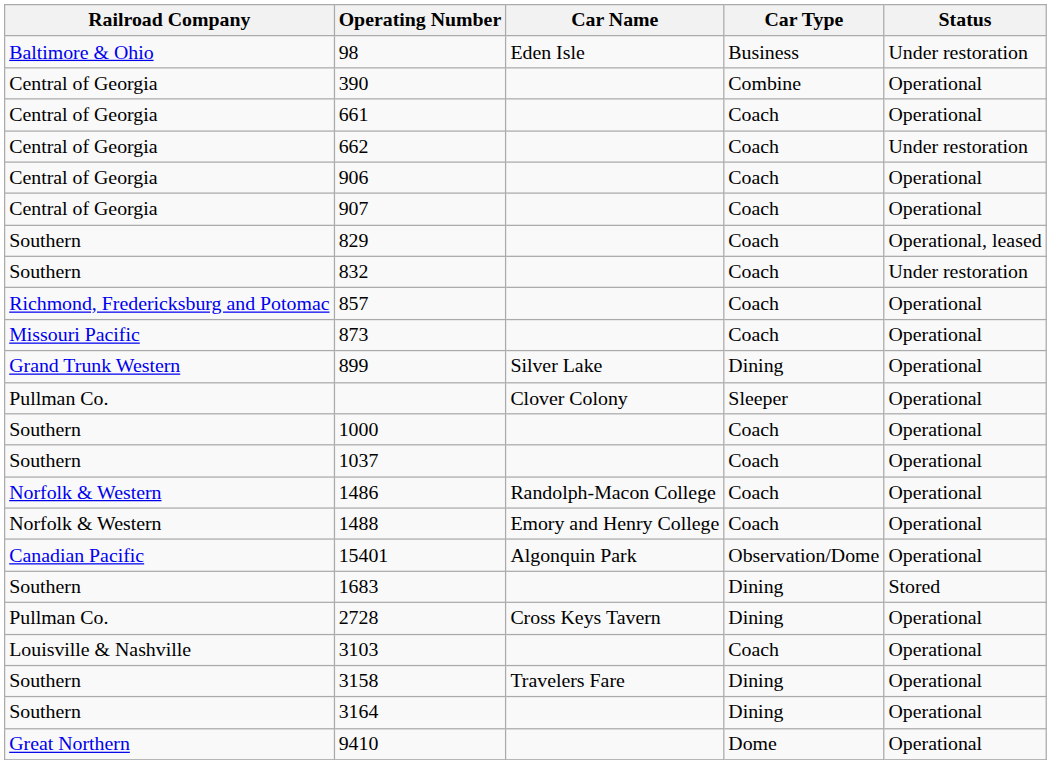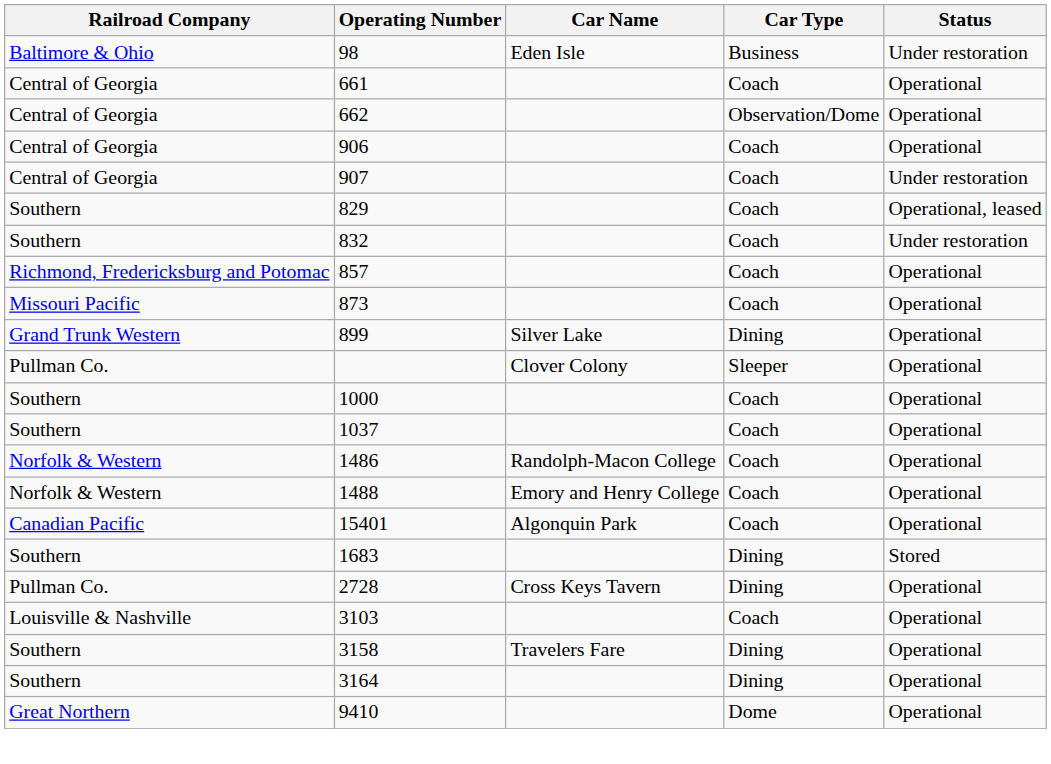 <table class="wikitable sortable">
 <tr>
 <th>Railroad Company</th>
 <th class="unsortable">Operating Number</th>
 <th class="unsortable">Car Name</th>
 <th>Car Type</th>
 <th class="unsortable">Status</th>
 </tr>
 <tr>
 <td><a href='#'>Baltimore & Ohio</a></td>
 <td>98</td>
 <td>Eden Isle</td>
 <td>Business</td>
 <td>Under restoration</td>
 </tr>
 <tr>
 <td>Central of Georgia</td>
-<td>390</td>
-<td></td>
-<td>Combine</td>
-<td>Operational</td>
-</tr>
-<tr>
-<td>Central of Georgia</td>
 <td>661</td>
 <td></td>
 <td>Coach</td>
 <td>Operational</td>
 </tr>
 <tr>
 <td>Central of Georgia</td>
 <td>662</td>
 <td></td>
-<td>Coach</td>
-<td>Under restoration</td>
+<td>Observation/Dome</td>
+<td>Operational</td>
 </tr>
 <tr>
 <td>Central of Georgia</td>
 <td>906</td>
 <td></td>
 <td>Coach</td>
 <td>Operational</td>
 </tr>
 <tr>
 <td>Central of Georgia</td>
 <td>907</td>
 <td></td>
 <td>Coach</td>
-<td>Operational</td>
+<td>Under restoration</td>
 </tr>
 <tr>
 <td>Southern</td>
 <td>829</td>
 <td></td>
 <td>Coach</td>
 <td>Operational, leased</td>
 </tr>
 <tr>
 <td>Southern</td>
 <td>832</td>
 <td></td>
 <td>Coach</td>
 <td>Under restoration</td>
 </tr>
 <tr>
 <td><a href='#'>Richmond, Fredericksburg and Potomac</a></td>
 <td>857</td>
 <td></td>
 <td>Coach</td>
 <td>Operational</td>
 </tr>
 <tr>
 <td><a href='#'>Missouri Pacific</a></td>
 <td>873</td>
 <td></td>
 <td>Coach</td>
 <td>Operational</td>
 </tr>
 <tr>
 <td><a href='#'>Grand Trunk Western</a></td>
 <td>899</td>
 <td>Silver Lake</td>
 <td>Dining</td>
 <td>Operational</td>
 </tr>
 <tr>
 <td>Pullman Co.</td>
 <td></td>
 <td>Clover Colony</td>
 <td>Sleeper</td>
 <td>Operational</td>
 </tr>
 <tr>
 <td>Southern</td>
 <td>1000</td>
 <td></td>
 <td>Coach</td>
 <td>Operational</td>
 </tr>
 <tr>
 <td>Southern</td>
 <td>1037</td>
 <td></td>
 <td>Coach</td>
 <td>Operational</td>
 </tr>
 <tr>
 <td><a href='#'>Norfolk & Western</a></td>
 <td>1486</td>
 <td>Randolph-Macon College</td>
 <td>Coach</td>
 <td>Operational</td>
 </tr>
 <tr>
 <td>Norfolk & Western</td>
 <td>1488</td>
 <td>Emory and Henry College</td>
 <td>Coach</td>
 <td>Operational</td>
 </tr>
 <tr>
 <td><a href='#'>Canadian Pacific</a></td>
 <td>15401</td>
 <td>Algonquin Park</td>
-<td>Observation/Dome</td>
+<td>Coach</td>
 <td>Operational</td>
 </tr>
 <tr>
 <td>Southern</td>
 <td>1683</td>
 <td></td>
 <td>Dining</td>
 <td>Stored</td>
 </tr>
 <tr>
 <td>Pullman Co.</td>
 <td>2728</td>
 <td>Cross Keys Tavern</td>
 <td>Dining</td>
 <td>Operational</td>
 </tr>
 <tr>
 <td>Louisville & Nashville</td>
 <td>3103</td>
 <td></td>
 <td>Coach</td>
 <td>Operational</td>
 </tr>
 <tr>
 <td>Southern</td>
 <td>3158</td>
 <td>Travelers Fare</td>
 <td>Dining</td>
 <td>Operational</td>
 </tr>
 <tr>
 <td>Southern</td>
 <td>3164</td>
 <td></td>
 <td>Dining</td>
 <td>Operational</td>
 </tr>
 <tr>
 <td><a href='#'>Great Northern</a></td>
 <td>9410</td>
 <td></td>
 <td>Dome</td>
 <td>Operational</td>
 </tr>
 </table>
